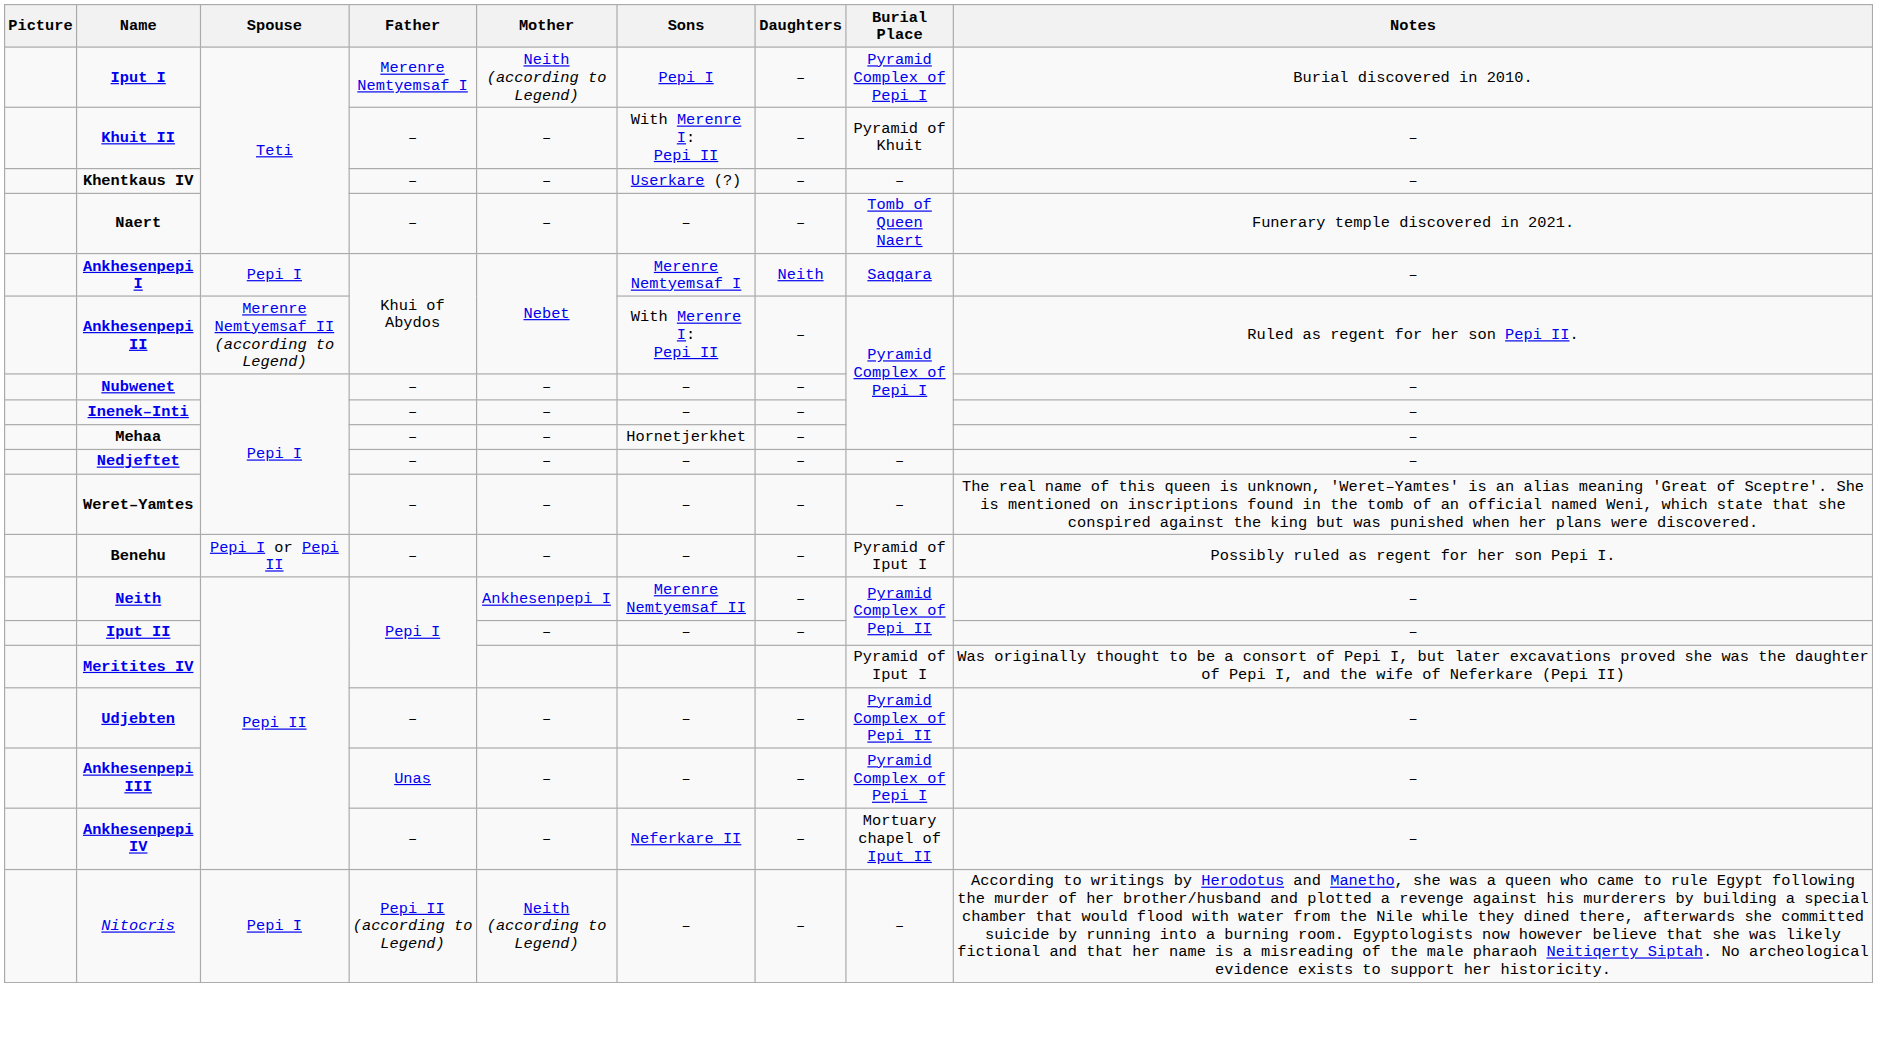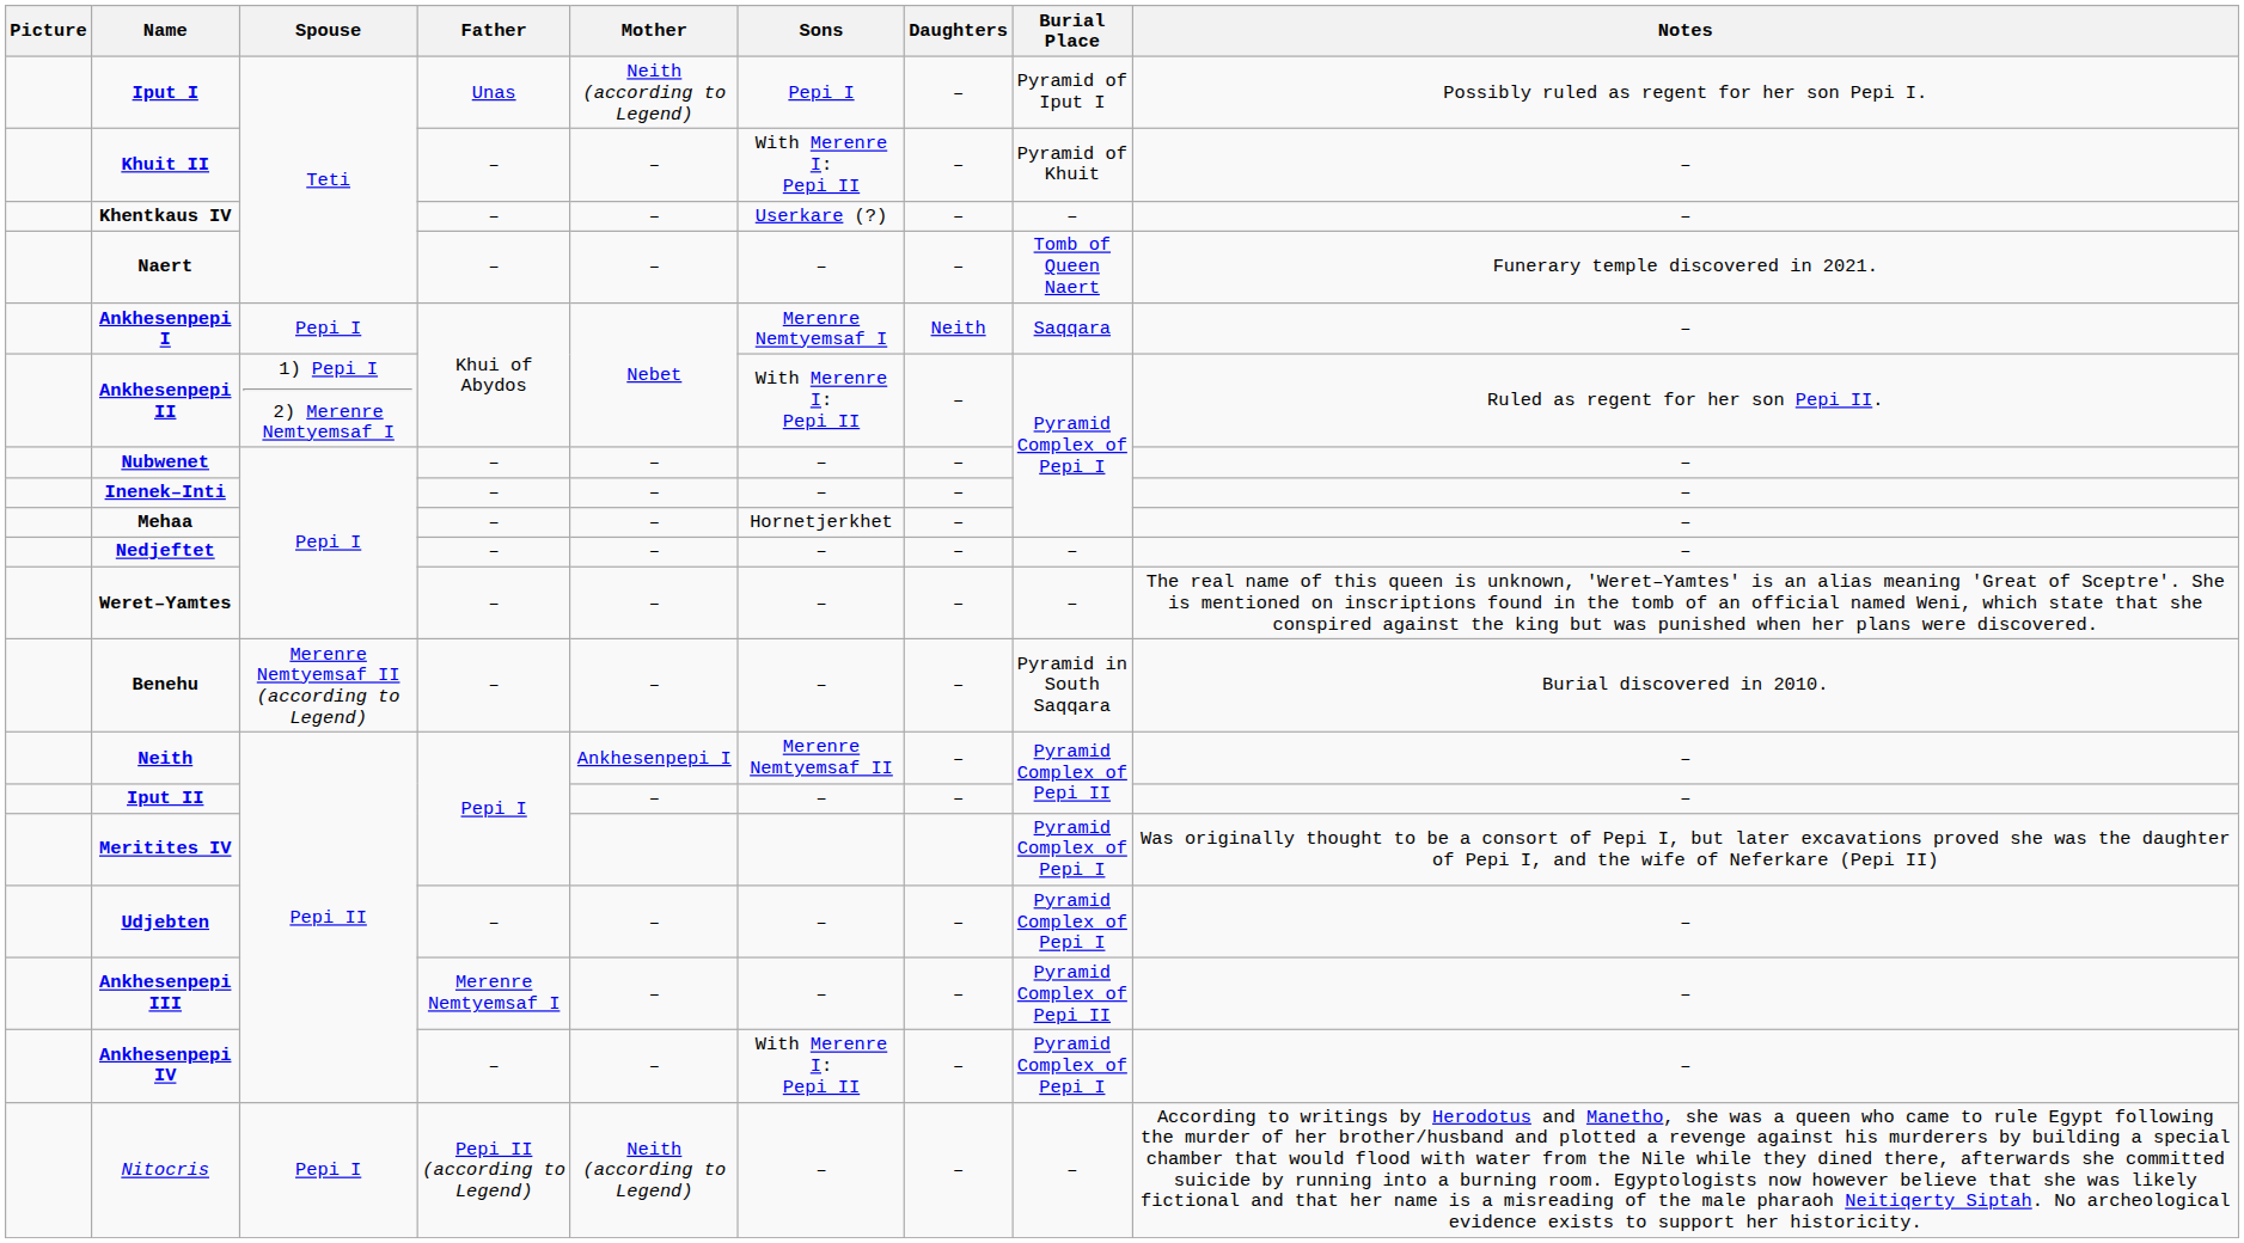 <table width=100% class="wikitable" style="text-align:center;">
 <tr>
 <th>Picture</th>
 <th>Name</th>
 <th>Spouse<br></th>
 <th>Father</th>
 <th>Mother</th>
 <th>Sons</th>
 <th>Daughters</th>
 <th>Burial Place</th>
 <th>Notes</th>
 </tr>
 <tr>
 <td></td>
 <td><strong><a href='#'>Iput I</a></strong></td>
 <td rowspan="4"><a href='#'>Teti</a></td>
-<td><a href='#'>Merenre Nemtyemsaf I</a></td>
+<td><a href='#'>Unas</a></td>
 <td><a href='#'>Neith</a> <em>(according to Legend)</em></td>
 <td><a href='#'>Pepi I</a></td>
 <td>–</td>
-<td><a href='#'>Pyramid Complex of Pepi I</a></td>
-<td>Burial discovered in 2010.</td>
+<td>Pyramid of Iput I</td>
+<td>Possibly ruled as regent for her son Pepi I.</td>
 </tr>
 <tr>
 <td></td>
 <td><strong><a href='#'>Khuit II</a></strong></td>
 <td>–</td>
 <td>–</td>
 <td>With <a href='#'>Merenre I</a>:<br><a href='#'>Pepi II</a></td>
 <td>–</td>
 <td>Pyramid of Khuit</td>
 <td>–</td>
 </tr>
 <tr>
 <td></td>
 <td><strong>Khentkaus IV</strong><br></td>
 <td>–</td>
 <td>–</td>
 <td><a href='#'>Userkare</a> (?)</td>
 <td>–</td>
 <td>–</td>
 <td>–</td>
 </tr>
 <tr>
 <td></td>
 <td><strong>Naert</strong><br></td>
 <td>–</td>
 <td>–</td>
 <td>–</td>
 <td>–</td>
 <td><a href='#'>Tomb of Queen Naert</a></td>
 <td>Funerary temple discovered in 2021.</td>
 </tr>
 <tr>
 <td></td>
 <td><strong><a href='#'>Ankhesenpepi I</a></strong></td>
 <td><a href='#'>Pepi I</a></td>
 <td rowspan=2>Khui of Abydos </td>
 <td rowspan=2><a href='#'>Nebet</a></td>
 <td><a href='#'>Merenre Nemtyemsaf I</a></td>
 <td><a href='#'>Neith</a></td>
 <td><a href='#'>Saqqara</a></td>
 <td>–</td>
 </tr>
 <tr>
 <td></td>
 <td><strong><a href='#'>Ankhesenpepi II</a></strong></td>
-<td><a href='#'>Merenre Nemtyemsaf II</a> <em>(according to Legend)</em></td>
+<td>1) <a href='#'>Pepi I</a><br><hr>2) <a href='#'>Merenre Nemtyemsaf I</a></td>
 <td>With <a href='#'>Merenre I</a>:<br><a href='#'>Pepi II</a></td>
 <td>–</td>
 <td rowspan="4"><a href='#'>Pyramid Complex of Pepi I</a></td>
 <td>Ruled as regent for her son <a href='#'>Pepi II</a>.</td>
 </tr>
 <tr>
 <td></td>
 <td><strong><a href='#'>Nubwenet</a></strong></td>
 <td rowspan="5"><a href='#'>Pepi I</a></td>
 <td>–</td>
 <td>–</td>
 <td>–</td>
 <td>–</td>
 <td>–</td>
 </tr>
 <tr>
 <td></td>
 <td><strong><a href='#'>Inenek–Inti</a></strong></td>
 <td>–</td>
 <td>–</td>
 <td>–</td>
 <td>–</td>
 <td>–</td>
 </tr>
 <tr>
 <td></td>
 <td><strong>Mehaa</strong><br></td>
 <td>–</td>
 <td>–</td>
 <td>Hornetjerkhet</td>
 <td>–</td>
 <td>–</td>
 </tr>
 <tr>
 <td></td>
 <td><strong><a href='#'>Nedjeftet</a></strong></td>
 <td>–</td>
 <td>–</td>
 <td>–</td>
 <td>–</td>
 <td>–</td>
 <td>–</td>
 </tr>
 <tr>
 <td></td>
 <td><strong>Weret–Yamtes</strong></td>
 <td>–</td>
 <td>–</td>
 <td>–</td>
 <td>–</td>
 <td>–</td>
 <td>The real name of this queen is unknown, 'Weret–Yamtes' is an alias meaning 'Great of Sceptre'. She is mentioned on inscriptions found in the tomb of an official named Weni, which state that she conspired against the king but was punished when her plans were discovered.</td>
 </tr>
 <tr>
 <td></td>
 <td><strong>Benehu</strong><br></td>
-<td><a href='#'>Pepi I</a> or <a href='#'>Pepi II</a></td>
+<td><a href='#'>Merenre Nemtyemsaf II</a> <em>(according to Legend)</em></td>
 <td>–</td>
 <td>–</td>
 <td>–</td>
 <td>–</td>
-<td>Pyramid of Iput I</td>
-<td>Possibly ruled as regent for her son Pepi I.</td>
+<td>Pyramid in South Saqqara</td>
+<td>Burial discovered in 2010.</td>
 </tr>
 <tr>
 <td></td>
 <td><strong><a href='#'>Neith</a></strong></td>
 <td rowspan="6"><a href='#'>Pepi II</a></td>
 <td rowspan="3"><a href='#'>Pepi I</a></td>
 <td><a href='#'>Ankhesenpepi I</a></td>
 <td><a href='#'>Merenre Nemtyemsaf II</a></td>
 <td>–</td>
 <td rowspan="2"><a href='#'>Pyramid Complex of Pepi II</a></td>
 <td>–</td>
 </tr>
 <tr>
 <td></td>
 <td><strong><a href='#'>Iput II</a></strong></td>
 <td>–</td>
 <td>–</td>
 <td>–</td>
 <td>–</td>
 </tr>
 <tr>
 <td></td>
 <td><strong><a href='#'>Meritites IV</a></strong></td>
 <td></td>
 <td></td>
 <td></td>
-<td>Pyramid of Iput I</td>
+<td><a href='#'>Pyramid Complex of Pepi I</a></td>
 <td>Was originally thought to be a consort of Pepi I, but later excavations proved she was the daughter of Pepi I, and the wife of Neferkare (Pepi II)</td>
 </tr>
 <tr>
 <td></td>
 <td><strong><a href='#'>Udjebten</a></strong></td>
 <td>–</td>
 <td>–</td>
 <td>–</td>
 <td>–</td>
-<td><a href='#'>Pyramid Complex of Pepi II</a></td>
+<td><a href='#'>Pyramid Complex of Pepi I</a></td>
 <td>–</td>
 </tr>
 <tr>
 <td></td>
 <td><strong><a href='#'>Ankhesenpepi III</a></strong></td>
-<td><a href='#'>Unas</a></td>
+<td><a href='#'>Merenre Nemtyemsaf I</a></td>
 <td>–</td>
 <td>–</td>
 <td>–</td>
-<td><a href='#'>Pyramid Complex of Pepi I</a></td>
+<td><a href='#'>Pyramid Complex of Pepi II</a></td>
 <td>–</td>
 </tr>
 <tr>
 <td></td>
 <td><strong><a href='#'>Ankhesenpepi IV</a></strong></td>
 <td>–</td>
 <td>–</td>
-<td><a href='#'>Neferkare II</a></td>
+<td>With <a href='#'>Merenre I</a>:<br><a href='#'>Pepi II</a></td>
 <td>–</td>
-<td>Mortuary chapel of <a href='#'>Iput II</a></td>
+<td><a href='#'>Pyramid Complex of Pepi I</a></td>
 <td>–</td>
 </tr>
 <tr>
 <td></td>
 <td><em><a href='#'>Nitocris</a></em></td>
 <td><a href='#'>Pepi I</a></td>
 <td><a href='#'>Pepi II</a> <em>(according to Legend)</em></td>
 <td><a href='#'>Neith</a> <em>(according to Legend)</em></td>
 <td>–</td>
 <td>–</td>
 <td>–</td>
 <td>According to writings by <a href='#'>Herodotus</a> and <a href='#'>Manetho</a>, she was a queen who came to rule Egypt following the murder of her brother/husband and plotted a revenge against his murderers by building a special chamber that would flood with water from the Nile while they dined there, afterwards she committed suicide by running into a burning room. Egyptologists now however believe that she was likely fictional and that her name is a misreading of the male pharaoh <a href='#'>Neitiqerty Siptah</a>. No archeological evidence exists to support her historicity.</td>
 </tr>
 <tr>
 </tr>
 </table>
